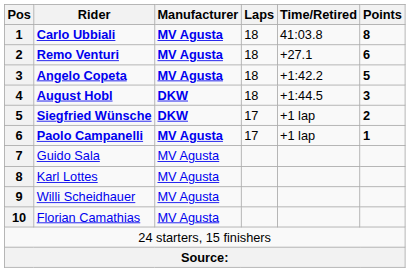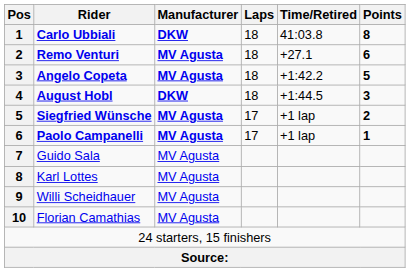 <table class="wikitable" style="font-size: 95%;">
 <tr>
 <th>Pos</th>
 <th>Rider</th>
 <th>Manufacturer</th>
 <th>Laps</th>
 <th>Time/Retired</th>
 <th>Points</th>
 </tr>
 <tr>
 <th>1</th>
 <td> <strong><a href='#'>Carlo Ubbiali</a></strong></td>
-<td><strong><a href='#'>MV Agusta</a></strong></td>
+<td><strong><a href='#'>DKW</a></strong></td>
 <td>18</td>
 <td>41:03.8</td>
 <td><strong>8</strong></td>
 </tr>
 <tr>
 <th>2</th>
 <td> <strong><a href='#'>Remo Venturi</a></strong></td>
 <td><strong><a href='#'>MV Agusta</a></strong></td>
 <td>18</td>
 <td>+27.1</td>
 <td><strong>6</strong></td>
 </tr>
 <tr>
 <th>3</th>
 <td> <strong><a href='#'>Angelo Copeta</a></strong></td>
 <td><strong><a href='#'>MV Agusta</a></strong></td>
 <td>18</td>
 <td>+1:42.2</td>
 <td><strong>5</strong></td>
 </tr>
 <tr>
 <th>4</th>
 <td> <strong><a href='#'>August Hobl</a></strong></td>
 <td><strong><a href='#'>DKW</a></strong></td>
 <td>18</td>
 <td>+1:44.5</td>
 <td><strong>3</strong></td>
 </tr>
 <tr>
 <th>5</th>
 <td> <strong><a href='#'>Siegfried Wünsche</a></strong></td>
-<td><strong><a href='#'>DKW</a></strong></td>
+<td><strong><a href='#'>MV Agusta</a></strong></td>
 <td>17</td>
 <td>+1 lap</td>
 <td><strong>2</strong></td>
 </tr>
 <tr>
 <th>6</th>
 <td> <strong><a href='#'>Paolo Campanelli</a></strong></td>
 <td><strong><a href='#'>MV Agusta</a></strong></td>
 <td>17</td>
 <td>+1 lap</td>
 <td><strong>1</strong></td>
 </tr>
 <tr>
 <th>7</th>
 <td> <a href='#'>Guido Sala</a></td>
 <td><a href='#'>MV Agusta</a></td>
 <td></td>
 <td></td>
 <td></td>
 </tr>
 <tr>
 <th>8</th>
 <td> <a href='#'>Karl Lottes</a></td>
 <td><a href='#'>MV Agusta</a></td>
 <td></td>
 <td></td>
 <td></td>
 </tr>
 <tr>
 <th>9</th>
 <td> <a href='#'>Willi Scheidhauer</a></td>
 <td><a href='#'>MV Agusta</a></td>
 <td></td>
 <td></td>
 <td></td>
 </tr>
 <tr>
 <th>10</th>
 <td> <a href='#'>Florian Camathias</a></td>
 <td><a href='#'>MV Agusta</a></td>
 <td></td>
 <td></td>
 <td></td>
 </tr>
 <tr>
 <td colspan=6 align=center>24 starters, 15 finishers</td>
 </tr>
 <tr>
 <th colspan=6><strong>Source</strong>:</th>
 </tr>
 </table>
